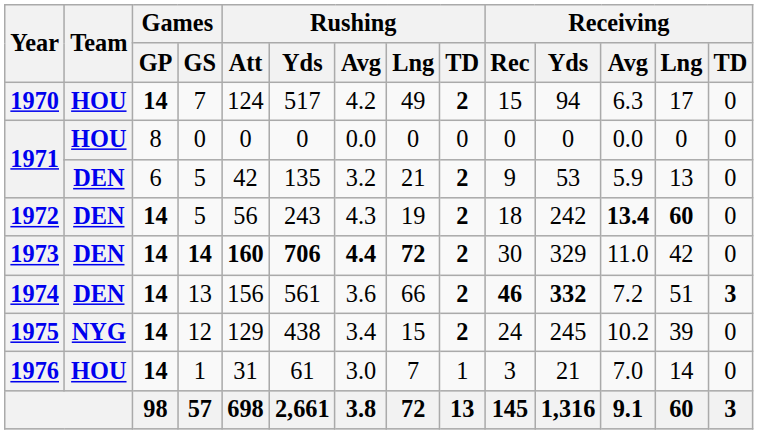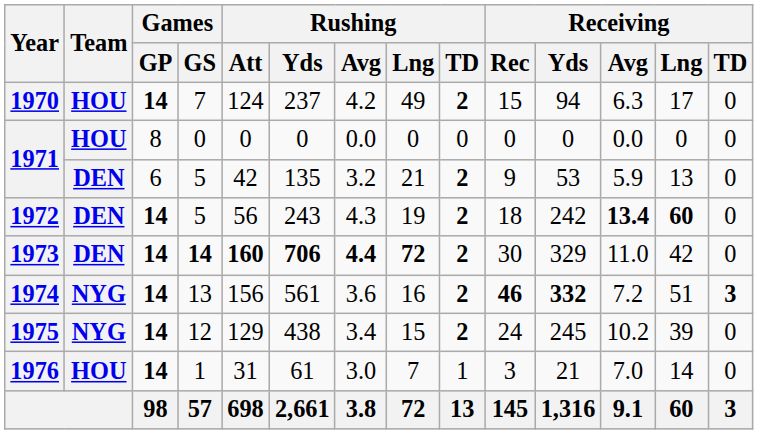 <table class="wikitable" style="text-align:center;">
 <tr>
 <th rowspan="2">Year</th>
 <th rowspan="2">Team</th>
 <th colspan="2">Games</th>
 <th colspan="5">Rushing</th>
 <th colspan="5">Receiving</th>
 </tr>
 <tr>
 <th>GP</th>
 <th>GS</th>
 <th>Att</th>
 <th>Yds</th>
 <th>Avg</th>
 <th>Lng</th>
 <th>TD</th>
 <th>Rec</th>
 <th>Yds</th>
 <th>Avg</th>
 <th>Lng</th>
 <th>TD</th>
 </tr>
 <tr>
 <th><a href='#'>1970</a></th>
 <th><a href='#'>HOU</a></th>
 <td><strong>14</strong></td>
 <td>7</td>
 <td>124</td>
-<td>517</td>
+<td>237</td>
 <td>4.2</td>
 <td>49</td>
 <td><strong>2</strong></td>
 <td>15</td>
 <td>94</td>
 <td>6.3</td>
 <td>17</td>
 <td>0</td>
 </tr>
 <tr>
 <th rowspan="2"><a href='#'>1971</a></th>
 <th><a href='#'>HOU</a></th>
 <td>8</td>
 <td>0</td>
 <td>0</td>
 <td>0</td>
 <td>0.0</td>
 <td>0</td>
 <td>0</td>
 <td>0</td>
 <td>0</td>
 <td>0.0</td>
 <td>0</td>
 <td>0</td>
 </tr>
 <tr>
 <th><a href='#'>DEN</a></th>
 <td>6</td>
 <td>5</td>
 <td>42</td>
 <td>135</td>
 <td>3.2</td>
 <td>21</td>
 <td><strong>2</strong></td>
 <td>9</td>
 <td>53</td>
 <td>5.9</td>
 <td>13</td>
 <td>0</td>
 </tr>
 <tr>
 <th><a href='#'>1972</a></th>
 <th><a href='#'>DEN</a></th>
 <td><strong>14</strong></td>
 <td>5</td>
 <td>56</td>
 <td>243</td>
 <td>4.3</td>
 <td>19</td>
 <td><strong>2</strong></td>
 <td>18</td>
 <td>242</td>
 <td><strong>13.4</strong></td>
 <td><strong>60</strong></td>
 <td>0</td>
 </tr>
 <tr>
 <th><a href='#'>1973</a></th>
 <th><a href='#'>DEN</a></th>
 <td><strong>14</strong></td>
 <td><strong>14</strong></td>
 <td><strong>160</strong></td>
 <td><strong>706</strong></td>
 <td><strong>4.4</strong></td>
 <td><strong>72</strong></td>
 <td><strong>2</strong></td>
 <td>30</td>
 <td>329</td>
 <td>11.0</td>
 <td>42</td>
 <td>0</td>
 </tr>
 <tr>
 <th><a href='#'>1974</a></th>
-<th><a href='#'>DEN</a></th>
+<th><a href='#'>NYG</a></th>
 <td><strong>14</strong></td>
 <td>13</td>
 <td>156</td>
 <td>561</td>
 <td>3.6</td>
-<td>66</td>
+<td>16</td>
 <td><strong>2</strong></td>
 <td><strong>46</strong></td>
 <td><strong>332</strong></td>
 <td>7.2</td>
 <td>51</td>
 <td><strong>3</strong></td>
 </tr>
 <tr>
 <th><a href='#'>1975</a></th>
 <th><a href='#'>NYG</a></th>
 <td><strong>14</strong></td>
 <td>12</td>
 <td>129</td>
 <td>438</td>
 <td>3.4</td>
 <td>15</td>
 <td><strong>2</strong></td>
 <td>24</td>
 <td>245</td>
 <td>10.2</td>
 <td>39</td>
 <td>0</td>
 </tr>
 <tr>
 <th><a href='#'>1976</a></th>
 <th><a href='#'>HOU</a></th>
 <td><strong>14</strong></td>
 <td>1</td>
 <td>31</td>
 <td>61</td>
 <td>3.0</td>
 <td>7</td>
 <td>1</td>
 <td>3</td>
 <td>21</td>
 <td>7.0</td>
 <td>14</td>
 <td>0</td>
 </tr>
 <tr>
 <th colspan="2"></th>
 <th>98</th>
 <th>57</th>
 <th>698</th>
 <th>2,661</th>
 <th>3.8</th>
 <th>72</th>
 <th>13</th>
 <th>145</th>
 <th>1,316</th>
 <th>9.1</th>
 <th>60</th>
 <th>3</th>
 </tr>
 </table>
